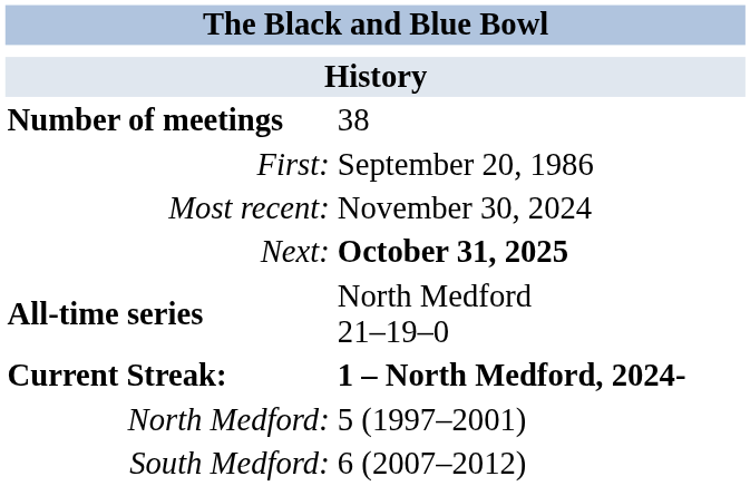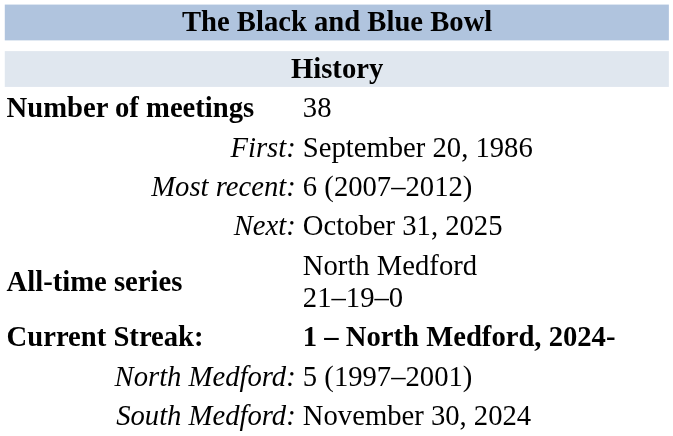 <table class="toccolours" style="float: right; clear: right; margin: 0 0 1em 1em; width: 24em;">
 <tr style="text-align:center;">
 <th colspan="2" style="text-align: center; background-color: LightSteelBlue;">The Black and Blue Bowl</th>
 </tr>
 <tr>
 <td colspan="2" style="text-align: center"></td>
 </tr>
 <tr>
 <th style="background: #E0E7EF;" colspan="2">History</th>
 </tr>
 <tr>
 <td><strong>Number of meetings</strong></td>
 <td>38</td>
 </tr>
 <tr>
 <td align=right><em>First:</em></td>
 <td>September 20, 1986</td>
 </tr>
 <tr>
 <td align=right><em>Most recent:</em></td>
-<td>November 30, 2024</td>
+<td>6 (2007–2012)</td>
 <td></td>
 </tr>
 <tr>
 <td align=right><em>Next:</em></td>
-<td><strong>October 31, 2025</strong></td>
+<td>October 31, 2025</td>
 <td></td>
 <td></td>
 </tr>
 <tr>
 <td><strong>All-time series</strong></td>
 <td>North Medford<br>21–19–0</td>
 <td></td>
 <td></td>
 </tr>
 <tr>
 <td><strong>Current Streak:</strong></td>
 <td><strong>1 – North Medford, 2024-</strong></td>
 <td></td>
 </tr>
 <tr>
 <td align=right><em>North Medford:</em></td>
 <td>5 (1997–2001)</td>
 </tr>
 <tr>
 <td align=right><em>South Medford:</em></td>
-<td>6 (2007–2012)</td>
+<td>November 30, 2024</td>
 </tr>
 </table>
